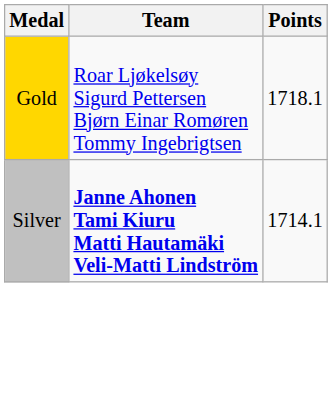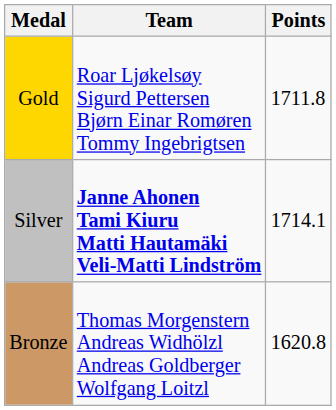 <table class="wikitable">
 <tr>
 <th>Medal</th>
 <th>Team</th>
 <th>Points</th>
 </tr>
 <tr>
 <td style="text-align:center;background-color:gold;">Gold</td>
 <td><br><a href='#'>Roar Ljøkelsøy</a><br><a href='#'>Sigurd Pettersen</a><br><a href='#'>Bjørn Einar Romøren</a><br><a href='#'>Tommy Ingebrigtsen</a></td>
-<td>1718.1</td>
+<td>1711.8</td>
 </tr>
 <tr>
 <td style="text-align:center;background-color:silver;">Silver</td>
 <td><strong><br><a href='#'>Janne Ahonen</a><br><a href='#'>Tami Kiuru</a><br><a href='#'>Matti Hautamäki</a><br><a href='#'>Veli-Matti Lindström</a></strong></td>
 <td>1714.1</td>
 </tr>
+<tr>
+<td style="text-align:center;background-color:#CC9966;">Bronze</td>
+<td><br><a href='#'>Thomas Morgenstern</a><br><a href='#'>Andreas Widhölzl</a><br><a href='#'>Andreas Goldberger</a><br><a href='#'>Wolfgang Loitzl</a></td>
+<td>1620.8</td>
+</tr>
 </table>
